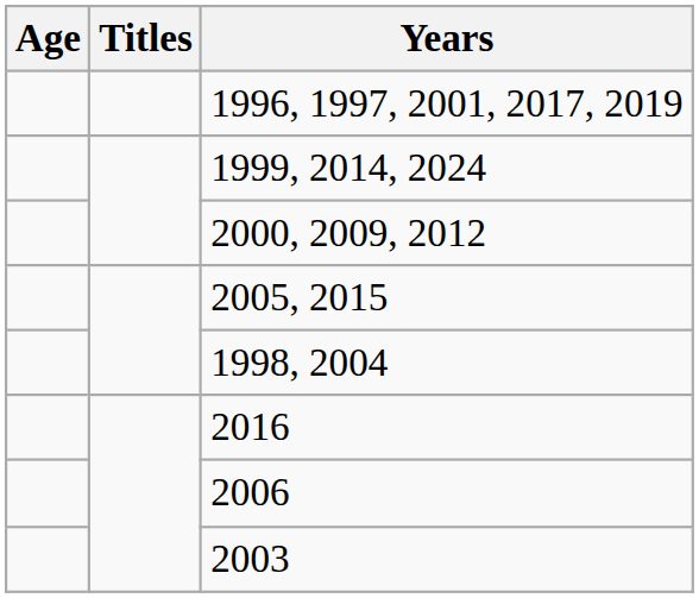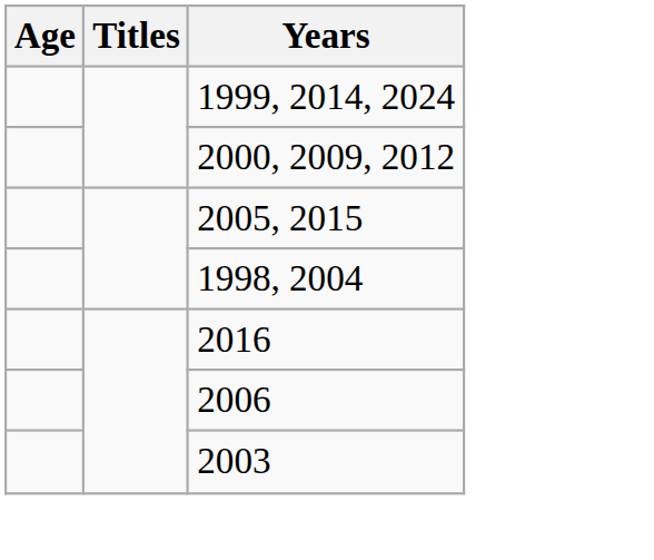 <table class="wikitable sortable" style="font-size: 95%;">
 <tr>
 <th>Age</th>
 <th>Titles</th>
 <th>Years</th>
-</tr>
-<tr>
-<td></td>
-<td></td>
-<td>1996, 1997, 2001, 2017, 2019</td>
 </tr>
 <tr>
 <td></td>
 <td rowspan="2"></td>
 <td>1999, 2014, 2024</td>
 </tr>
 <tr>
 <td></td>
 <td>2000, 2009, 2012</td>
 </tr>
 <tr>
 <td></td>
 <td rowspan="2"></td>
 <td>2005, 2015</td>
 </tr>
 <tr>
 <td></td>
 <td>1998, 2004</td>
 </tr>
 <tr>
 <td></td>
 <td rowspan="3"></td>
 <td>2016</td>
 </tr>
 <tr>
 <td></td>
 <td>2006</td>
 </tr>
 <tr>
 <td></td>
 <td>2003</td>
 </tr>
 </table>
